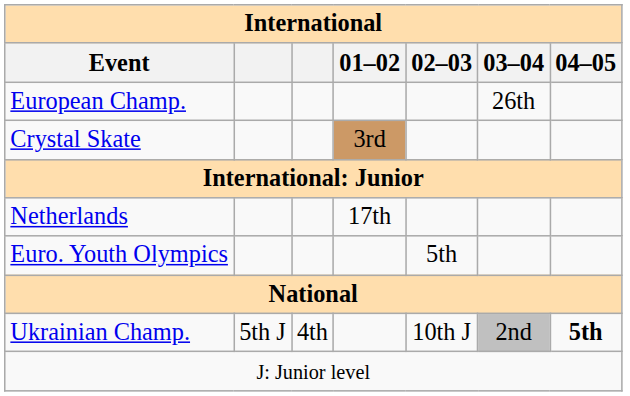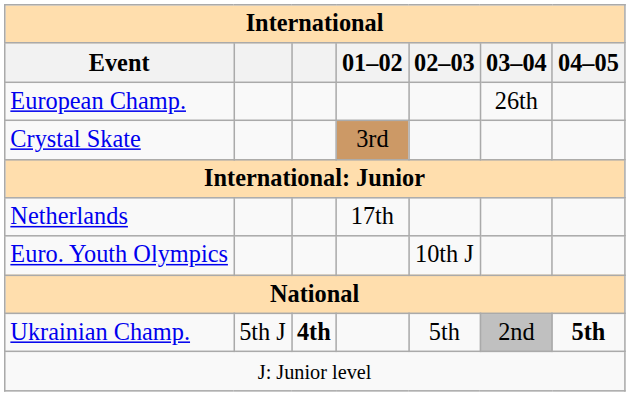 <table class="wikitable" style="text-align:center">
 <tr>
 <th style="background-color: #ffdead; " colspan=7 align=center>International</th>
 </tr>
 <tr>
 <th>Event</th>
 <th></th>
 <th></th>
 <th>01–02</th>
 <th>02–03</th>
 <th>03–04</th>
 <th>04–05</th>
 </tr>
 <tr>
 <td align=left><a href='#'>European Champ.</a></td>
 <td></td>
 <td></td>
 <td></td>
 <td></td>
 <td>26th</td>
 <td></td>
 </tr>
 <tr>
 <td align=left><a href='#'>Crystal Skate</a></td>
 <td></td>
 <td></td>
 <td bgcolor=cc9966>3rd</td>
 <td></td>
 <td></td>
 <td></td>
 </tr>
 <tr>
 <th style="background-color: #ffdead; " colspan=7 align=center>International: Junior</th>
 </tr>
 <tr>
 <td align=left> <a href='#'>Netherlands</a></td>
 <td></td>
 <td></td>
 <td>17th</td>
 <td></td>
 <td></td>
 <td></td>
 </tr>
 <tr>
 <td align=left><a href='#'>Euro. Youth Olympics</a></td>
 <td></td>
 <td></td>
 <td></td>
-<td>5th</td>
+<td>10th J</td>
 <td></td>
 <td></td>
 </tr>
 <tr>
 <th style="background-color: #ffdead; " colspan=7 align=center>National</th>
 </tr>
 <tr>
 <td align=left><a href='#'>Ukrainian Champ.</a></td>
 <td>5th J</td>
-<td>4th</td>
+<td><strong>4th</strong></td>
 <td></td>
-<td>10th J</td>
+<td>5th</td>
 <td bgcolor=silver>2nd</td>
 <td><strong>5th</strong></td>
 </tr>
 <tr>
 <td colspan=7 align=center><small> J: Junior level </small></td>
 </tr>
 </table>
